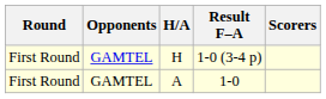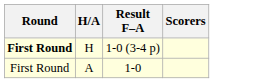 <table class="wikitable" style="text-align:center">
 <tr>
 <th>Round</th>
-<th>Opponents</th>
 <th>H/A</th>
 <th>Result<br>F–A</th>
 <th>Scorers</th>
 </tr>
 <tr style="background:#ffd;">
-<td>First Round</td>
-<td><a href='#'>GAMTEL</a></td>
+<td><strong>First Round</strong></td>
 <td>H</td>
 <td>1-0 (3-4 p)</td>
 <td></td>
 </tr>
 <tr style="background:#ffd;">
 <td>First Round</td>
-<td>GAMTEL</td>
 <td>A</td>
 <td>1-0</td>
 <td></td>
 </tr>
 </table>
